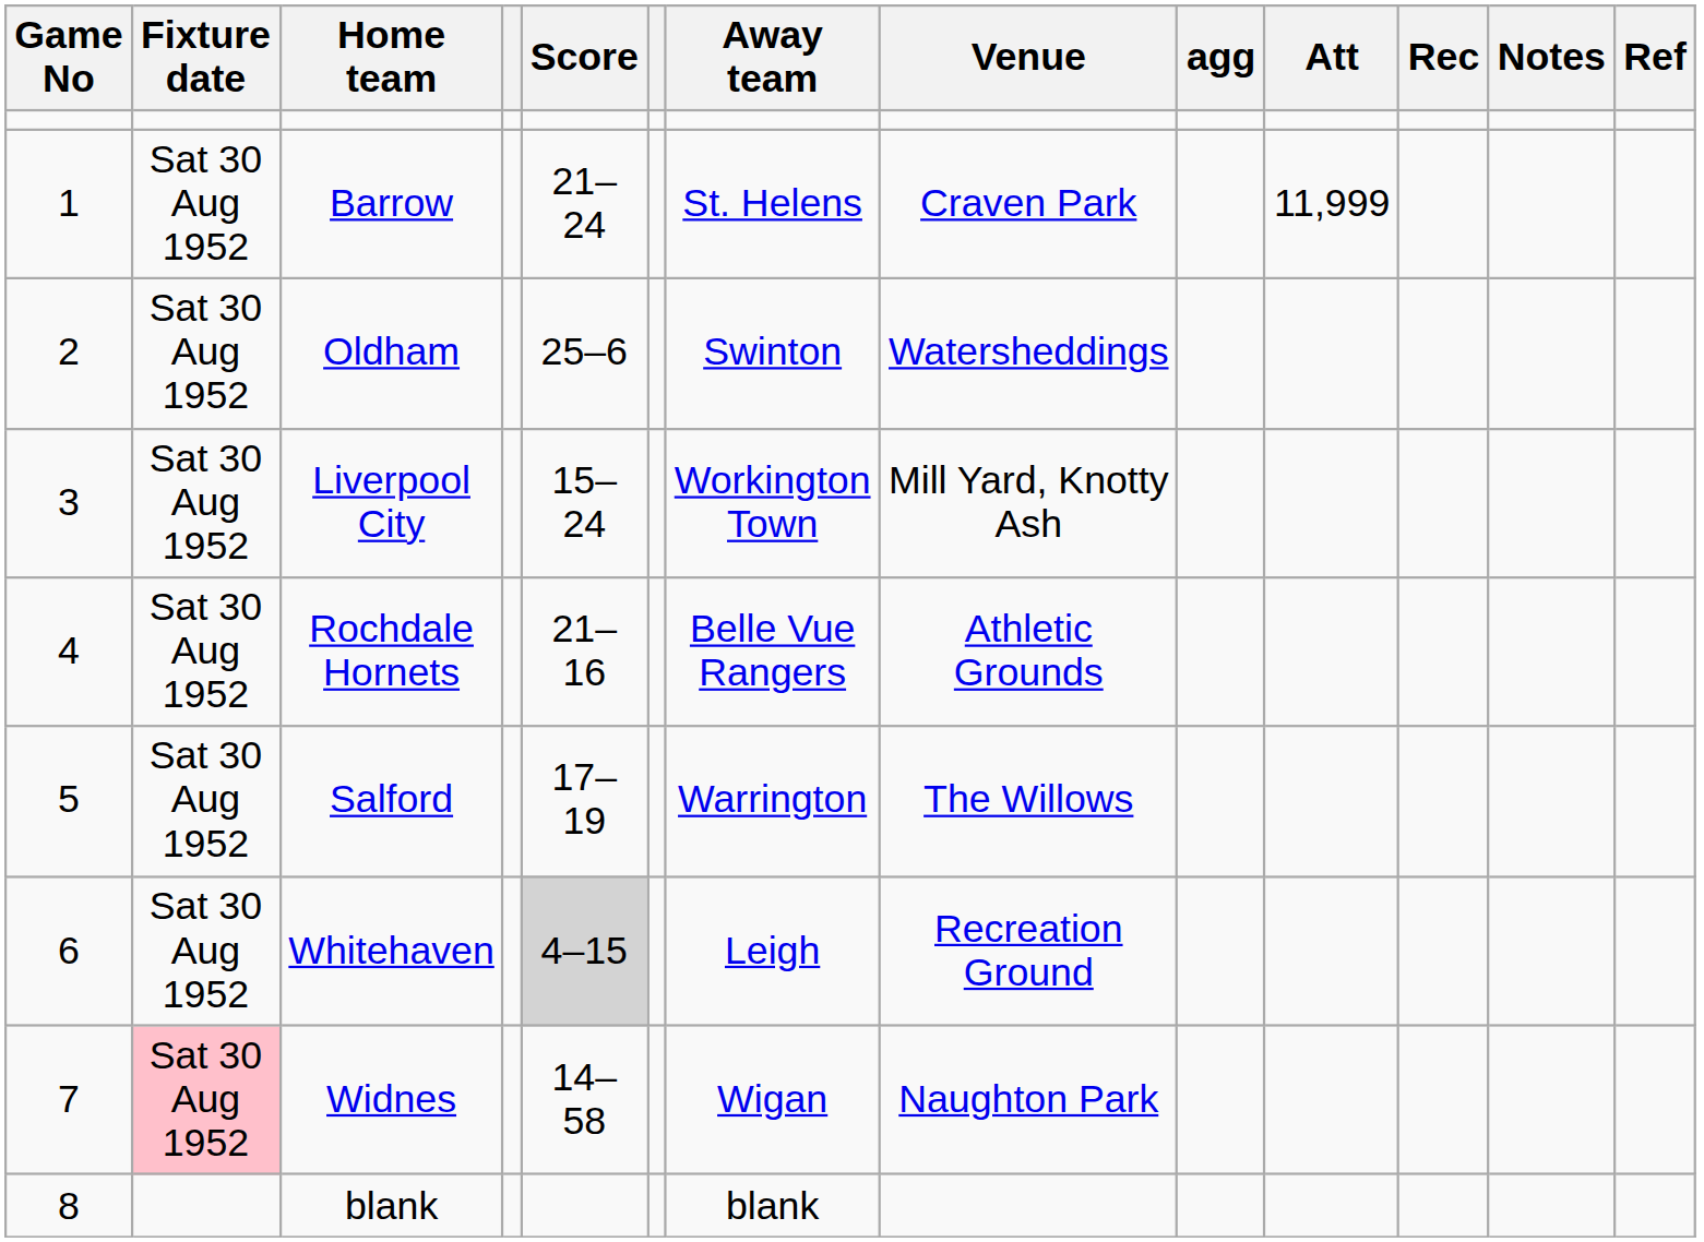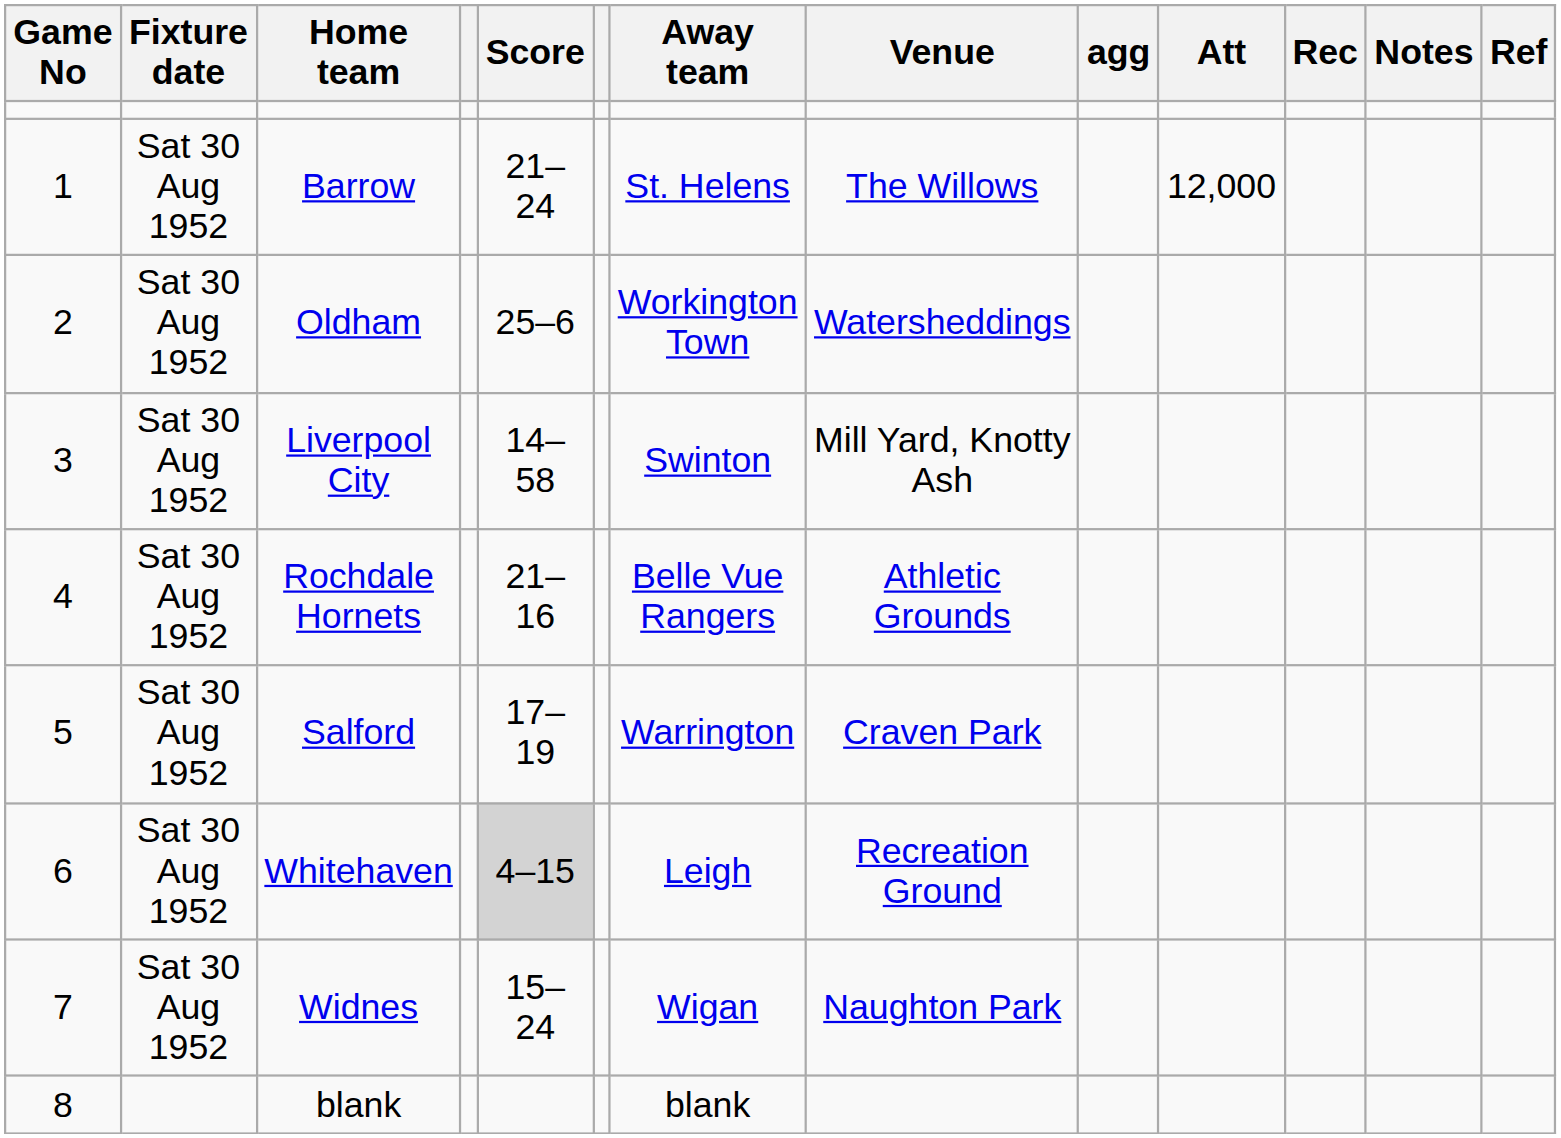 <table class="wikitable" style="text-align:center;">
 <tr>
 <th width=20 abbr="No">Game No</th>
 <th width=100 abbr="Date">Fixture date</th>
 <th width=150 abbr="Home team">Home team</th>
 <th width=5 abbr="space"></th>
 <th width=20 abbr="Score">Score</th>
 <th width=5 abbr="space"></th>
 <th width=150 abbr="Away team">Away team</th>
 <th width=150 abbr="Venue">Venue</th>
 <th width=50 abbr="agg">agg</th>
 <th width=30 abbr="Att">Att</th>
 <th width=30 abbr="Rec">Rec</th>
 <th width=20 abbr="Notes">Notes</th>
 <th width=30 abbr="Ref">Ref</th>
 </tr>
 <tr>
 <td></td>
 <td></td>
 <td></td>
 <td></td>
 <td></td>
 <td></td>
 <td></td>
 <td></td>
 <td></td>
 <td></td>
 <td></td>
 <td></td>
 </tr>
 <tr>
 <td>1</td>
 <td>Sat 30 Aug 1952</td>
 <td><a href='#'>Barrow</a></td>
 <td></td>
 <td>21–24</td>
 <td></td>
 <td><a href='#'>St. Helens</a></td>
-<td><a href='#'>Craven Park</a></td>
+<td><a href='#'>The Willows</a></td>
 <td></td>
-<td>11,999</td>
+<td>12,000</td>
 <td></td>
 <td></td>
 <td></td>
 </tr>
 <tr>
 <td>2</td>
 <td>Sat 30 Aug 1952</td>
 <td><a href='#'>Oldham</a></td>
 <td></td>
 <td>25–6</td>
 <td></td>
-<td><a href='#'>Swinton</a></td>
+<td><a href='#'>Workington Town</a></td>
 <td><a href='#'>Watersheddings</a></td>
 <td></td>
 <td></td>
 <td></td>
 <td></td>
 <td></td>
 </tr>
 <tr>
 <td>3</td>
 <td>Sat 30 Aug 1952</td>
 <td><a href='#'>Liverpool City</a></td>
 <td></td>
-<td>15–24</td>
+<td>14–58</td>
 <td></td>
-<td><a href='#'>Workington Town</a></td>
+<td><a href='#'>Swinton</a></td>
 <td>Mill Yard, Knotty Ash</td>
 <td></td>
 <td></td>
 <td></td>
 <td></td>
 <td></td>
 </tr>
 <tr>
 <td>4</td>
 <td>Sat 30 Aug 1952</td>
 <td><a href='#'>Rochdale Hornets</a></td>
 <td></td>
 <td>21–16</td>
 <td></td>
 <td><a href='#'>Belle Vue Rangers</a></td>
 <td><a href='#'>Athletic Grounds</a></td>
 <td></td>
 <td></td>
 <td></td>
 <td></td>
 <td></td>
 </tr>
 <tr>
 <td>5</td>
 <td>Sat 30 Aug 1952</td>
 <td><a href='#'>Salford</a></td>
 <td></td>
 <td>17–19</td>
 <td></td>
 <td><a href='#'>Warrington</a></td>
-<td><a href='#'>The Willows</a></td>
+<td><a href='#'>Craven Park</a></td>
 <td></td>
 <td></td>
 <td></td>
 <td></td>
 <td></td>
 </tr>
 <tr>
 <td>6</td>
 <td>Sat 30 Aug 1952</td>
 <td><a href='#'>Whitehaven</a></td>
 <td></td>
 <td style="background: lightgrey;">4–15</td>
 <td></td>
 <td><a href='#'>Leigh</a></td>
 <td><a href='#'>Recreation Ground</a></td>
 <td></td>
 <td></td>
 <td></td>
 <td></td>
 <td></td>
 </tr>
 <tr>
 <td>7</td>
-<td style="background: pink;">Sat 30 Aug 1952</td>
+<td>Sat 30 Aug 1952</td>
 <td><a href='#'>Widnes</a></td>
 <td></td>
-<td>14–58</td>
+<td>15–24</td>
 <td></td>
 <td><a href='#'>Wigan</a></td>
 <td><a href='#'>Naughton Park</a></td>
 <td></td>
 <td></td>
 <td></td>
 <td></td>
 <td></td>
 </tr>
 <tr>
 <td>8</td>
 <td></td>
 <td>blank</td>
 <td></td>
 <td></td>
 <td></td>
 <td>blank</td>
 <td></td>
 <td></td>
 <td></td>
 <td></td>
 <td></td>
 <td></td>
 </tr>
 </table>
